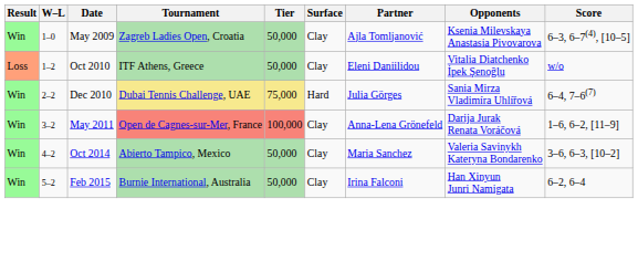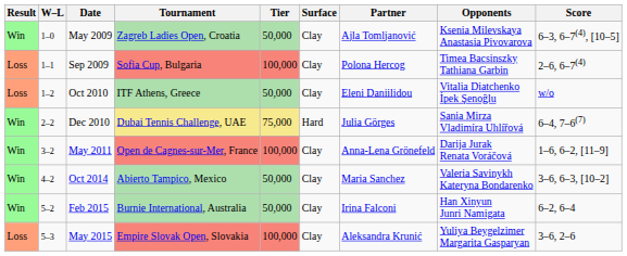 <table class="sortable wikitable">
 <tr>
 <th>Result</th>
 <th class="unsortable">W–L</th>
 <th>Date</th>
 <th>Tournament</th>
 <th>Tier</th>
 <th>Surface</th>
 <th>Partner</th>
 <th>Opponents</th>
 <th class="unsortable">Score</th>
 </tr>
 <tr>
 <td style="background:#98fb98;">Win</td>
 <td><small>1–0</small></td>
 <td>May 2009</td>
 <td style="background:#addfad;"><a href='#'>Zagreb Ladies Open</a>, Croatia</td>
 <td style="background:#addfad;">50,000</td>
 <td>Clay</td>
 <td> <a href='#'>Ajla Tomljanović</a></td>
 <td> <a href='#'>Ksenia Milevskaya</a> <br>  <a href='#'>Anastasia Pivovarova</a></td>
 <td>6–3, 6–7<sup>(4)</sup>, [10–5]</td>
+</tr>
+<tr>
+<td style="background:#ffa07a;">Loss</td>
+<td><small>1–1</small></td>
+<td>Sep 2009</td>
+<td style="background:#f88379;"><a href='#'>Sofia Cup</a>, Bulgaria</td>
+<td style="background:#f88379;">100,000</td>
+<td>Clay</td>
+<td> <a href='#'>Polona Hercog</a></td>
+<td> <a href='#'>Timea Bacsinszky</a> <br>  <a href='#'>Tathiana Garbin</a></td>
+<td>2–6, 6–7<sup>(4)</sup></td>
 </tr>
 <tr>
 <td style="background:#ffa07a;">Loss</td>
 <td><small>1–2</small></td>
 <td>Oct 2010</td>
 <td style="background:#addfad;">ITF Athens, Greece</td>
 <td style="background:#addfad;">50,000</td>
 <td>Clay</td>
 <td> <a href='#'>Eleni Daniilidou</a></td>
 <td> <a href='#'>Vitalia Diatchenko</a> <br>  <a href='#'>İpek Şenoğlu</a></td>
 <td><a href='#'>w/o</a></td>
 </tr>
 <tr>
 <td style="background:#98fb98;">Win</td>
 <td><small>2–2</small></td>
 <td>Dec 2010</td>
 <td style="background:#f7e98e;"><a href='#'>Dubai Tennis Challenge</a>, UAE</td>
 <td style="background:#f7e98e;">75,000</td>
 <td>Hard</td>
 <td> <a href='#'>Julia Görges</a></td>
 <td> <a href='#'>Sania Mirza</a> <br>  <a href='#'>Vladimíra Uhlířová</a></td>
 <td>6–4, 7–6<sup>(7)</sup></td>
 </tr>
 <tr>
 <td style="background:#98fb98;">Win</td>
 <td><small>3–2</small></td>
 <td><a href='#'>May 2011</a></td>
 <td style="background:#f88379;"><a href='#'>Open de Cagnes-sur-Mer</a>, France</td>
 <td style="background:#f88379;">100,000</td>
 <td>Clay</td>
 <td> <a href='#'>Anna-Lena Grönefeld</a></td>
 <td> <a href='#'>Darija Jurak</a> <br>  <a href='#'>Renata Voráčová</a></td>
 <td>1–6, 6–2, [11–9]</td>
 </tr>
 <tr>
 <td style="background:#98fb98;">Win</td>
 <td><small>4–2</small></td>
 <td><a href='#'>Oct 2014</a></td>
 <td style="background:#addfad;"><a href='#'>Abierto Tampico</a>, Mexico</td>
 <td style="background:#addfad;">50,000</td>
 <td>Clay</td>
 <td> <a href='#'>Maria Sanchez</a></td>
 <td> <a href='#'>Valeria Savinykh</a> <br>  <a href='#'>Kateryna Bondarenko</a></td>
 <td>3–6, 6–3, [10–2]</td>
 </tr>
 <tr>
 <td style="background:#98fb98;">Win</td>
 <td><small>5–2</small></td>
 <td><a href='#'>Feb 2015</a></td>
 <td style="background:#addfad;"><a href='#'>Burnie International</a>, Australia</td>
 <td style="background:#addfad;">50,000</td>
 <td>Clay</td>
 <td> <a href='#'>Irina Falconi</a></td>
 <td> <a href='#'>Han Xinyun</a> <br>  <a href='#'>Junri Namigata</a></td>
 <td>6–2, 6–4</td>
 </tr>
+<tr>
+<td style="background:#ffa07a;">Loss</td>
+<td><small>5–3</small></td>
+<td><a href='#'>May 2015</a></td>
+<td style="background:#F88379;"><a href='#'>Empire Slovak Open</a>, Slovakia</td>
+<td style="background:#F88379;">100,000</td>
+<td>Clay</td>
+<td> <a href='#'>Aleksandra Krunić</a></td>
+<td> <a href='#'>Yuliya Beygelzimer</a> <br>  <a href='#'>Margarita Gasparyan</a></td>
+<td>3–6, 2–6</td>
+</tr>
 </table>
